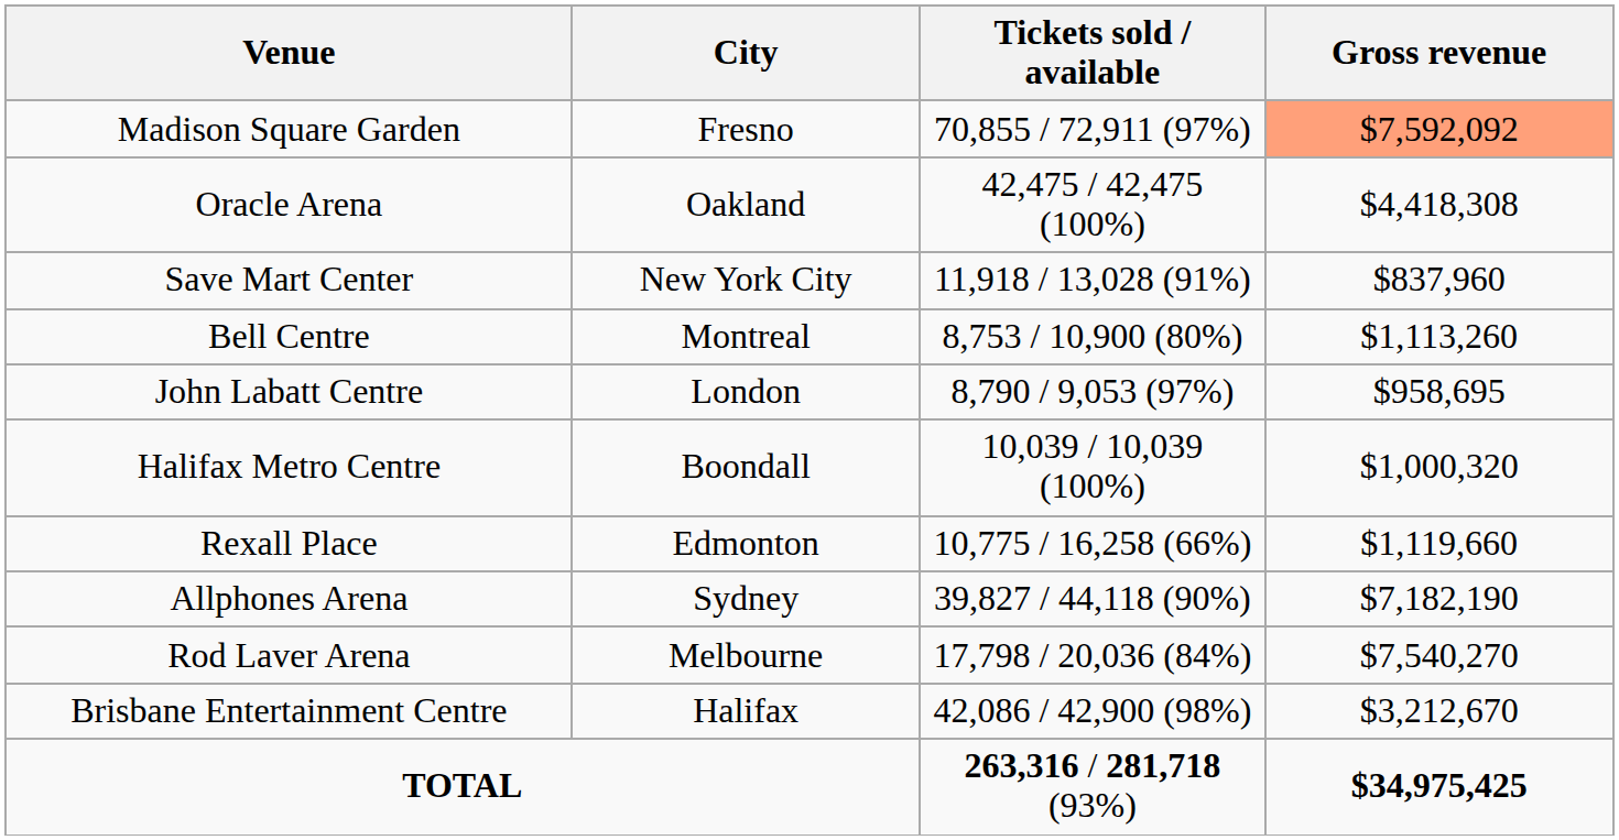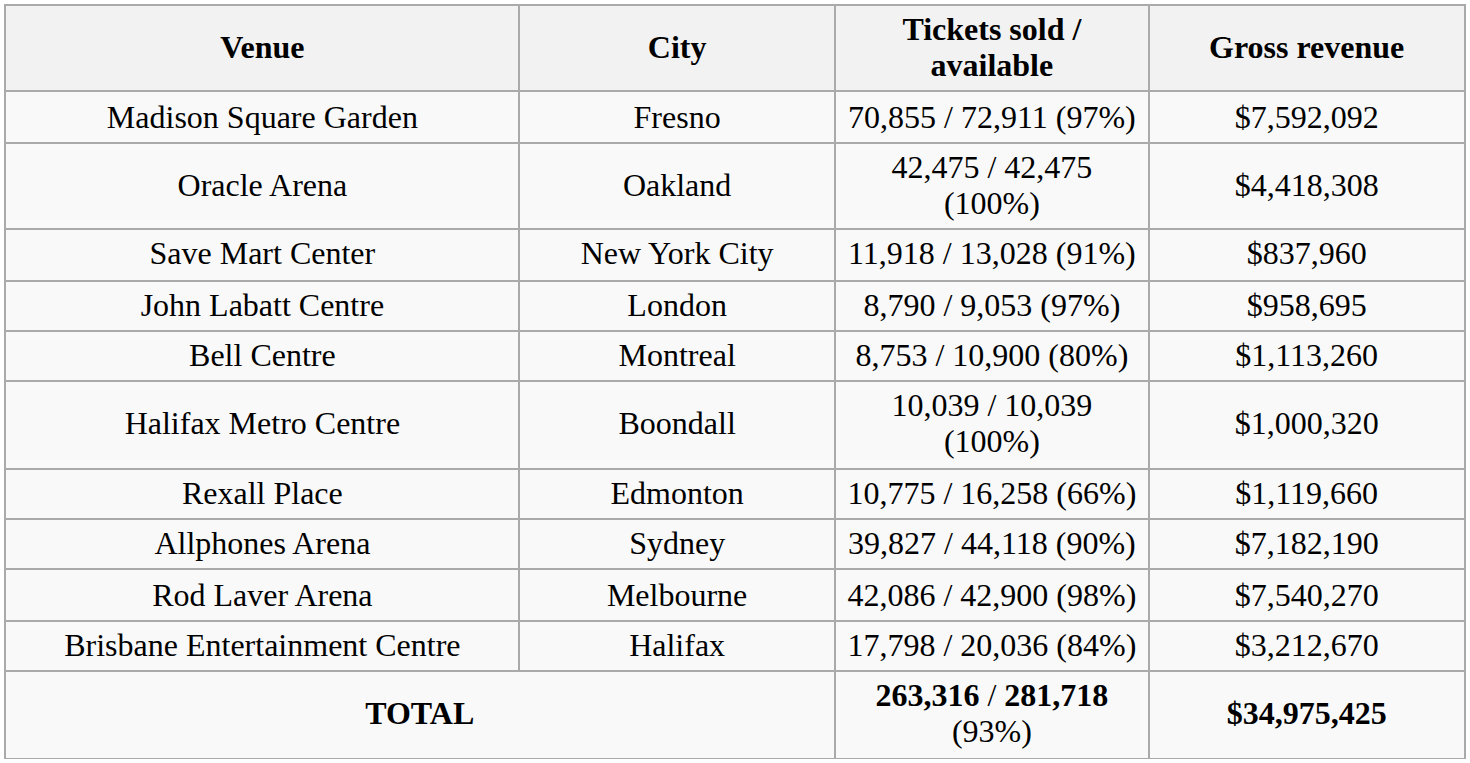 <table class="wikitable" style="text-align:center;">
 <tr>
 <th width="250">Venue</th>
 <th width="150">City</th>
 <th width="150">Tickets sold / available</th>
 <th width="150">Gross revenue</th>
 </tr>
 <tr>
 <td>Madison Square Garden</td>
 <td>Fresno</td>
 <td>70,855 / 72,911 (97%)</td>
-<td style="background: lightsalmon;">$7,592,092</td>
+<td>$7,592,092</td>
 </tr>
 <tr>
 <td>Oracle Arena</td>
 <td>Oakland</td>
 <td>42,475 / 42,475 (100%)</td>
 <td>$4,418,308</td>
 </tr>
 <tr>
 <td>Save Mart Center</td>
 <td>New York City</td>
 <td>11,918 / 13,028 (91%)</td>
 <td>$837,960</td>
 </tr>
 <tr>
+<td>John Labatt Centre</td>
+<td>London</td>
+<td>8,790 / 9,053 (97%)</td>
+<td>$958,695</td>
+</tr>
+<tr>
 <td>Bell Centre</td>
 <td>Montreal</td>
 <td>8,753 / 10,900 (80%)</td>
 <td>$1,113,260</td>
-</tr>
-<tr>
-<td>John Labatt Centre</td>
-<td>London</td>
-<td>8,790 / 9,053 (97%)</td>
-<td>$958,695</td>
 </tr>
 <tr>
 <td>Halifax Metro Centre</td>
 <td>Boondall</td>
 <td>10,039 / 10,039 (100%)</td>
 <td>$1,000,320</td>
 </tr>
 <tr>
 <td>Rexall Place</td>
 <td>Edmonton</td>
 <td>10,775 / 16,258 (66%)</td>
 <td>$1,119,660</td>
 </tr>
 <tr>
 <td>Allphones Arena</td>
 <td>Sydney</td>
 <td>39,827 / 44,118 (90%)</td>
 <td>$7,182,190</td>
 </tr>
 <tr>
 <td>Rod Laver Arena</td>
 <td>Melbourne</td>
-<td>17,798 / 20,036 (84%)</td>
+<td>42,086 / 42,900 (98%)</td>
 <td>$7,540,270</td>
 </tr>
 <tr>
 <td>Brisbane Entertainment Centre</td>
 <td>Halifax</td>
-<td>42,086 / 42,900 (98%)</td>
+<td>17,798 / 20,036 (84%)</td>
 <td>$3,212,670</td>
 </tr>
 <tr>
 <td colspan="2"><strong>TOTAL</strong></td>
 <td><strong>263,316</strong> / <strong>281,718</strong> (93%)</td>
 <td><strong>$34,975,425</strong></td>
 </tr>
 <tr>
 </tr>
 </table>
